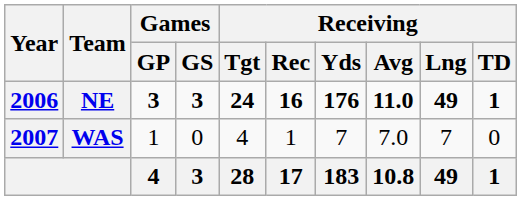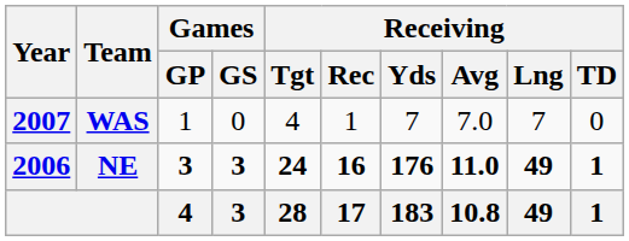 <table class="wikitable" style="text-align:center">
 <tr>
 <th rowspan="2">Year</th>
 <th rowspan="2">Team</th>
 <th colspan="2">Games</th>
 <th colspan="6">Receiving</th>
 </tr>
 <tr>
 <th>GP</th>
 <th>GS</th>
 <th>Tgt</th>
 <th>Rec</th>
 <th>Yds</th>
 <th>Avg</th>
 <th>Lng</th>
 <th>TD</th>
 </tr>
 <tr>
+<th><a href='#'>2007</a></th>
+<th><a href='#'>WAS</a></th>
+<td>1</td>
+<td>0</td>
+<td>4</td>
+<td>1</td>
+<td>7</td>
+<td>7.0</td>
+<td>7</td>
+<td>0</td>
+</tr>
+<tr>
 <th><a href='#'>2006</a></th>
 <th><a href='#'>NE</a></th>
 <td><strong>3</strong></td>
 <td><strong>3</strong></td>
 <td><strong>24</strong></td>
 <td><strong>16</strong></td>
 <td><strong>176</strong></td>
 <td><strong>11.0</strong></td>
 <td><strong>49</strong></td>
 <td><strong>1</strong></td>
-</tr>
-<tr>
-<th><a href='#'>2007</a></th>
-<th><a href='#'>WAS</a></th>
-<td>1</td>
-<td>0</td>
-<td>4</td>
-<td>1</td>
-<td>7</td>
-<td>7.0</td>
-<td>7</td>
-<td>0</td>
 </tr>
 <tr>
 <th colspan="2"></th>
 <th>4</th>
 <th>3</th>
 <th>28</th>
 <th>17</th>
 <th>183</th>
 <th>10.8</th>
 <th>49</th>
 <th>1</th>
 </tr>
 </table>
